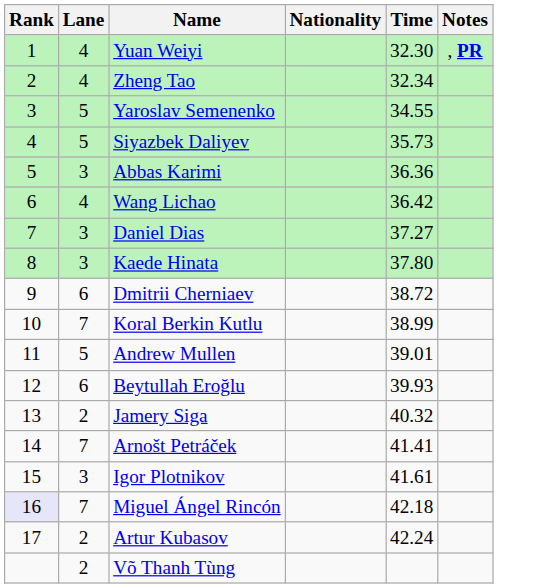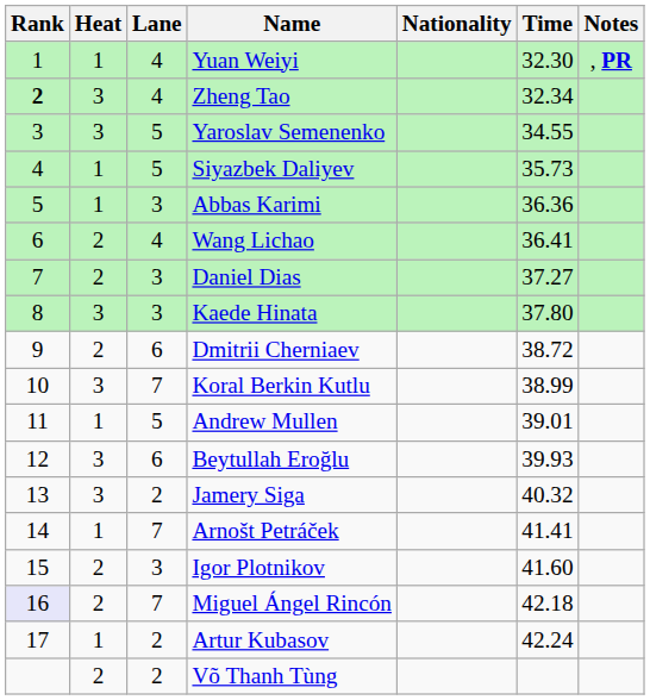 <table class="wikitable sortable" style="text-align:center">
 <tr>
 <th>Rank</th>
+<th>Heat</th>
 <th>Lane</th>
 <th>Name</th>
 <th>Nationality</th>
 <th>Time</th>
 <th>Notes</th>
 </tr>
 <tr bgcolor=bbf3bb>
 <td>1</td>
+<td>1</td>
 <td>4</td>
 <td align=left><a href='#'>Yuan Weiyi</a></td>
 <td align=left></td>
 <td>32.30</td>
 <td>, <strong><a href='#'>PR</a></strong></td>
 </tr>
 <tr bgcolor=bbf3bb>
-<td>2</td>
+<td><strong>2</strong></td>
+<td>3</td>
 <td>4</td>
 <td align=left><a href='#'>Zheng Tao</a></td>
 <td align=left></td>
 <td>32.34</td>
 <td></td>
 </tr>
 <tr bgcolor=bbf3bb>
+<td>3</td>
 <td>3</td>
 <td>5</td>
 <td align=left><a href='#'>Yaroslav Semenenko</a></td>
 <td align=left></td>
 <td>34.55</td>
 <td></td>
 </tr>
 <tr bgcolor=bbf3bb>
 <td>4</td>
+<td>1</td>
 <td>5</td>
 <td align=left><a href='#'>Siyazbek Daliyev</a></td>
 <td align=left></td>
 <td>35.73</td>
 <td></td>
 </tr>
 <tr bgcolor=bbf3bb>
 <td>5</td>
+<td>1</td>
 <td>3</td>
 <td align=left><a href='#'>Abbas Karimi</a></td>
 <td align=left></td>
 <td>36.36</td>
 <td></td>
 </tr>
 <tr bgcolor=bbf3bb>
 <td>6</td>
+<td>2</td>
 <td>4</td>
 <td align=left><a href='#'>Wang Lichao</a></td>
 <td align=left></td>
-<td>36.42</td>
+<td>36.41</td>
 <td></td>
 </tr>
 <tr bgcolor=bbf3bb>
 <td>7</td>
+<td>2</td>
 <td>3</td>
 <td align=left><a href='#'>Daniel Dias</a></td>
 <td align=left></td>
 <td>37.27</td>
 <td></td>
 </tr>
 <tr bgcolor=bbf3bb>
 <td>8</td>
 <td>3</td>
+<td>3</td>
 <td align=left><a href='#'>Kaede Hinata</a></td>
 <td align=left></td>
 <td>37.80</td>
 <td></td>
 </tr>
 <tr>
 <td>9</td>
+<td>2</td>
 <td>6</td>
 <td align=left><a href='#'>Dmitrii Cherniaev</a></td>
 <td align=left></td>
 <td>38.72</td>
 <td></td>
 </tr>
 <tr>
 <td>10</td>
+<td>3</td>
 <td>7</td>
 <td align=left><a href='#'>Koral Berkin Kutlu</a></td>
 <td align=left></td>
 <td>38.99</td>
 <td></td>
 </tr>
 <tr>
 <td>11</td>
+<td>1</td>
 <td>5</td>
 <td align=left><a href='#'>Andrew Mullen</a></td>
 <td align=left></td>
 <td>39.01</td>
 <td></td>
 </tr>
 <tr>
 <td>12</td>
+<td>3</td>
 <td>6</td>
 <td align=left><a href='#'>Beytullah Eroğlu</a></td>
 <td align=left></td>
 <td>39.93</td>
 <td></td>
 </tr>
 <tr>
 <td>13</td>
+<td>3</td>
 <td>2</td>
 <td align=left><a href='#'>Jamery Siga</a></td>
 <td align=left></td>
 <td>40.32</td>
 <td></td>
 </tr>
 <tr>
 <td>14</td>
+<td>1</td>
 <td>7</td>
 <td align=left><a href='#'>Arnošt Petráček</a></td>
 <td align=left></td>
 <td>41.41</td>
 <td></td>
 </tr>
 <tr>
 <td>15</td>
+<td>2</td>
 <td>3</td>
 <td align=left><a href='#'>Igor Plotnikov</a></td>
 <td align=left></td>
-<td>41.61</td>
+<td>41.60</td>
 <td></td>
 </tr>
 <tr>
 <td style="background: lavender;">16</td>
+<td>2</td>
 <td>7</td>
 <td align=left><a href='#'>Miguel Ángel Rincón</a></td>
 <td align=left></td>
 <td>42.18</td>
 <td></td>
 </tr>
 <tr>
 <td>17</td>
+<td>1</td>
 <td>2</td>
 <td align=left><a href='#'>Artur Kubasov</a></td>
 <td align=left></td>
 <td>42.24</td>
 <td></td>
 </tr>
 <tr>
 <td></td>
 <td>2</td>
+<td>2</td>
 <td align=left><a href='#'>Võ Thanh Tùng</a></td>
 <td align=left></td>
 <td data-sort-value=9:99.99></td>
 <td></td>
 </tr>
 </table>
